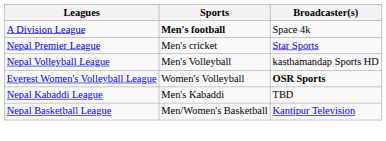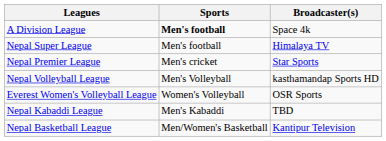 <table class="wikitable">
 <tr>
 <th>Leagues</th>
 <th>Sports</th>
 <th>Broadcaster(s)</th>
 </tr>
 <tr>
 <td><a href='#'>A Division League</a></td>
 <td><strong>Men's football</strong></td>
 <td>Space 4k</td>
+</tr>
+<tr>
+<td><a href='#'>Nepal Super League</a></td>
+<td>Men's football</td>
+<td><a href='#'>Himalaya TV</a></td>
 </tr>
 <tr>
 <td><a href='#'>Nepal Premier League</a></td>
 <td>Men's cricket</td>
 <td><a href='#'>Star Sports</a></td>
 </tr>
 <tr>
 <td><a href='#'>Nepal Volleyball League</a></td>
 <td>Men's Volleyball</td>
 <td>kasthamandap Sports HD</td>
 </tr>
 <tr>
 <td><a href='#'>Everest Women's Volleyball League</a></td>
 <td>Women's Volleyball</td>
-<td><strong>OSR Sports</strong></td>
+<td>OSR Sports</td>
 </tr>
 <tr>
 <td><a href='#'>Nepal Kabaddi League</a></td>
 <td>Men's Kabaddi</td>
 <td>TBD</td>
 </tr>
 <tr>
 <td><a href='#'>Nepal Basketball League</a></td>
 <td>Men/Women's Basketball</td>
 <td><a href='#'>Kantipur Television</a></td>
 </tr>
 </table>
